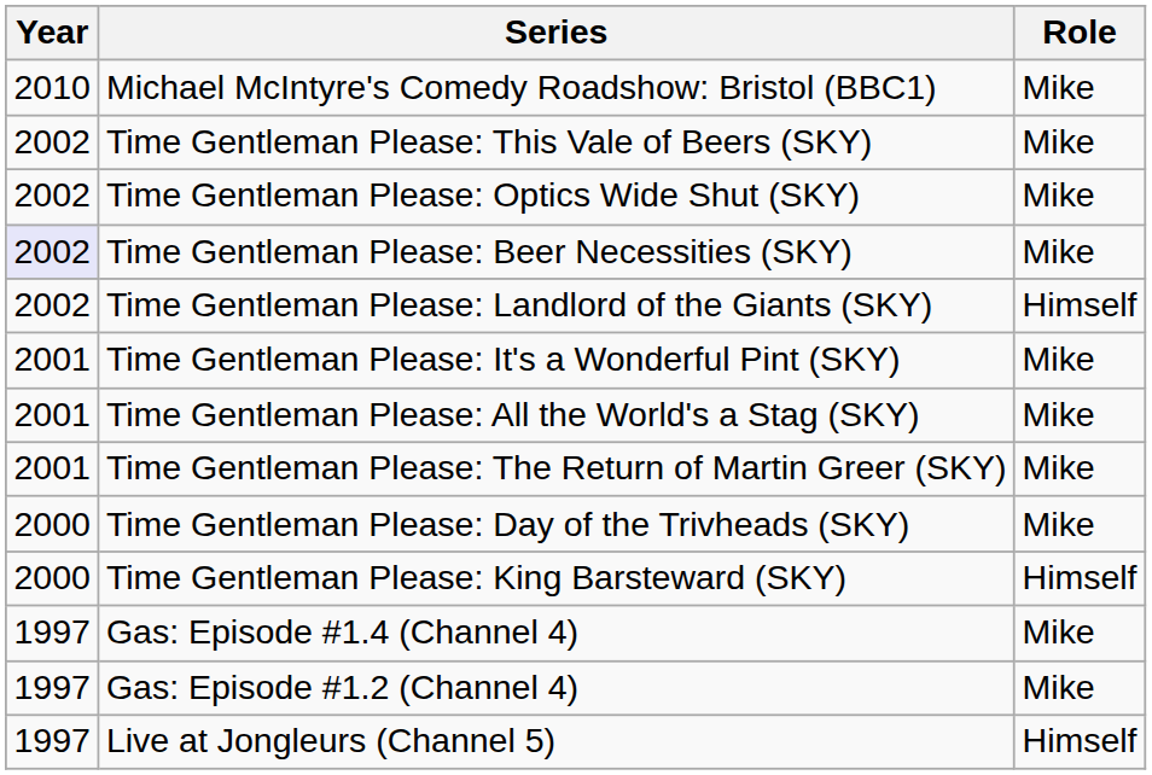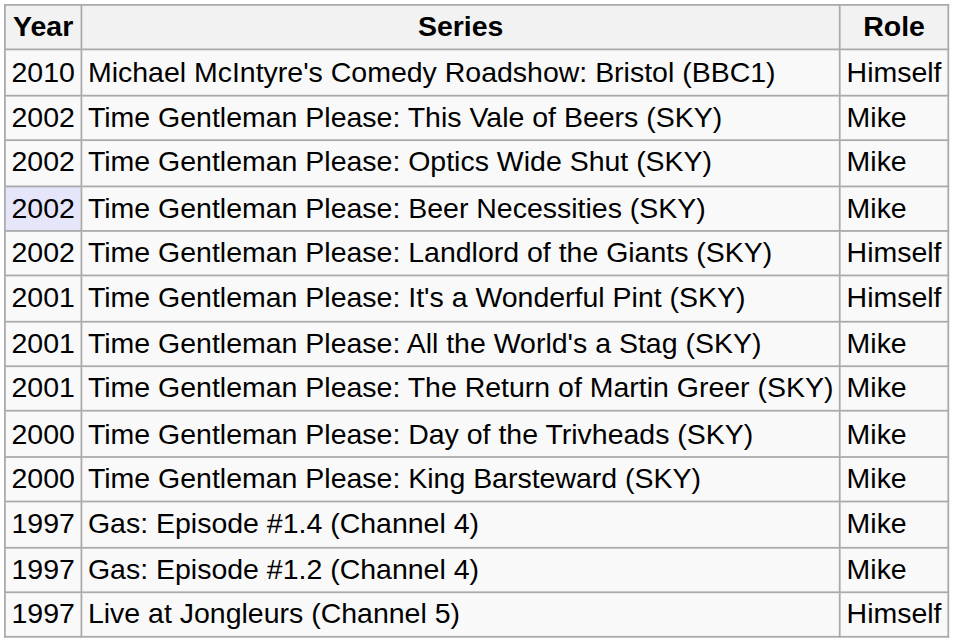 <table class="wikitable sortable">
 <tr>
 <th>Year</th>
 <th>Series</th>
 <th>Role</th>
 </tr>
 <tr>
 <td>2010</td>
 <td>Michael McIntyre's Comedy Roadshow: Bristol (BBC1)</td>
-<td>Mike</td>
+<td>Himself</td>
 </tr>
 <tr>
 <td>2002</td>
 <td>Time Gentleman Please: This Vale of Beers (SKY)</td>
 <td>Mike</td>
 </tr>
 <tr>
 <td>2002</td>
 <td>Time Gentleman Please: Optics Wide Shut (SKY)</td>
 <td>Mike</td>
 </tr>
 <tr>
 <td style="background: lavender;">2002</td>
 <td>Time Gentleman Please: Beer Necessities (SKY)</td>
 <td>Mike</td>
 </tr>
 <tr>
 <td>2002</td>
 <td>Time Gentleman Please: Landlord of the Giants (SKY)</td>
 <td>Himself</td>
 </tr>
 <tr>
 <td>2001</td>
 <td>Time Gentleman Please: It's a Wonderful Pint (SKY)</td>
-<td>Mike</td>
+<td>Himself</td>
 </tr>
 <tr>
 <td>2001</td>
 <td>Time Gentleman Please: All the World's a Stag (SKY)</td>
 <td>Mike</td>
 </tr>
 <tr>
 <td>2001</td>
 <td>Time Gentleman Please: The Return of Martin Greer (SKY)</td>
 <td>Mike</td>
 </tr>
 <tr>
 <td>2000</td>
 <td>Time Gentleman Please: Day of the Trivheads (SKY)</td>
 <td>Mike</td>
 </tr>
 <tr>
 <td>2000</td>
 <td>Time Gentleman Please: King Barsteward (SKY)</td>
-<td>Himself</td>
+<td>Mike</td>
 </tr>
 <tr>
 <td>1997</td>
 <td>Gas: Episode #1.4 (Channel 4)</td>
 <td>Mike</td>
 </tr>
 <tr>
 <td>1997</td>
 <td>Gas: Episode #1.2 (Channel 4)</td>
 <td>Mike</td>
 </tr>
 <tr>
 <td>1997</td>
 <td>Live at Jongleurs (Channel 5)</td>
 <td>Himself</td>
 </tr>
 </table>
